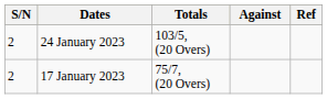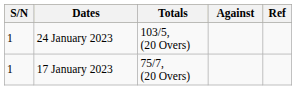 <table class="wikitable"  style="width: 400px;">
 <tr bgcolor=#bdb76b>
 <th>S/N</th>
 <th>Dates</th>
 <th>Totals</th>
 <th>Against</th>
 <th>Ref</th>
 </tr>
 <tr>
-<td>2</td>
+<td>1</td>
 <td>24 January 2023</td>
 <td>103/5,<br>(20 Overs)</td>
 <td></td>
 <td></td>
 </tr>
 <tr>
-<td>2</td>
+<td>1</td>
 <td>17 January 2023</td>
 <td>75/7,<br>(20 Overs)</td>
 <td></td>
 <td></td>
 </tr>
 </table>
